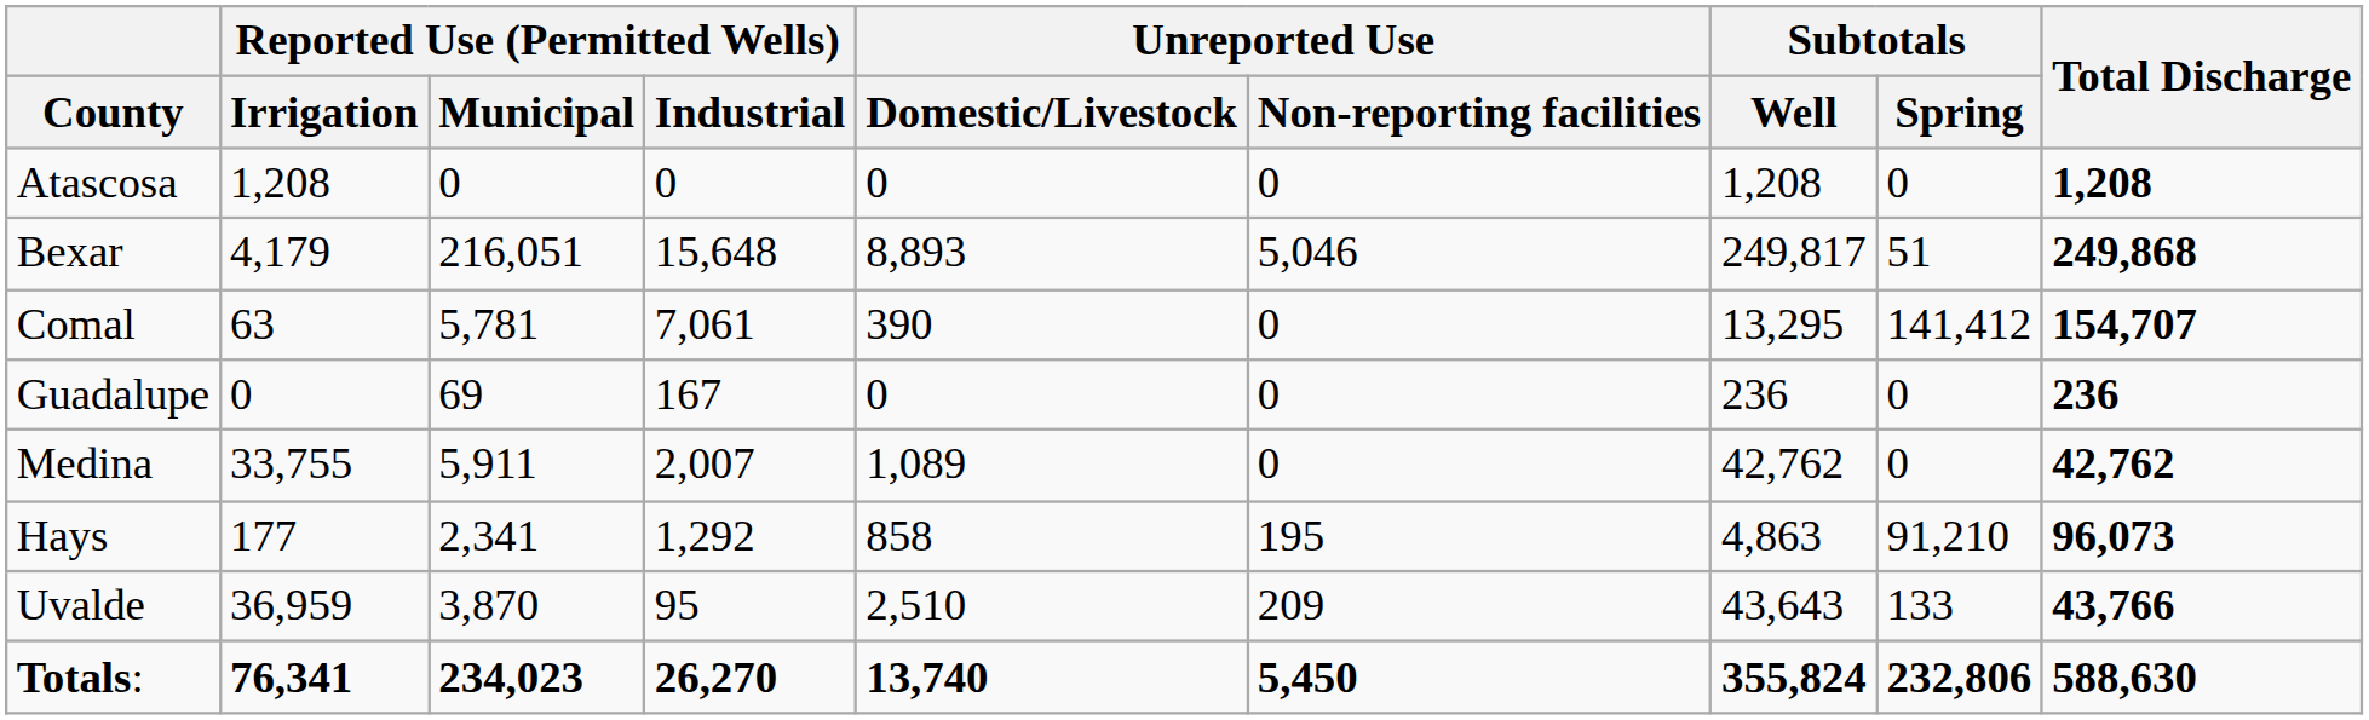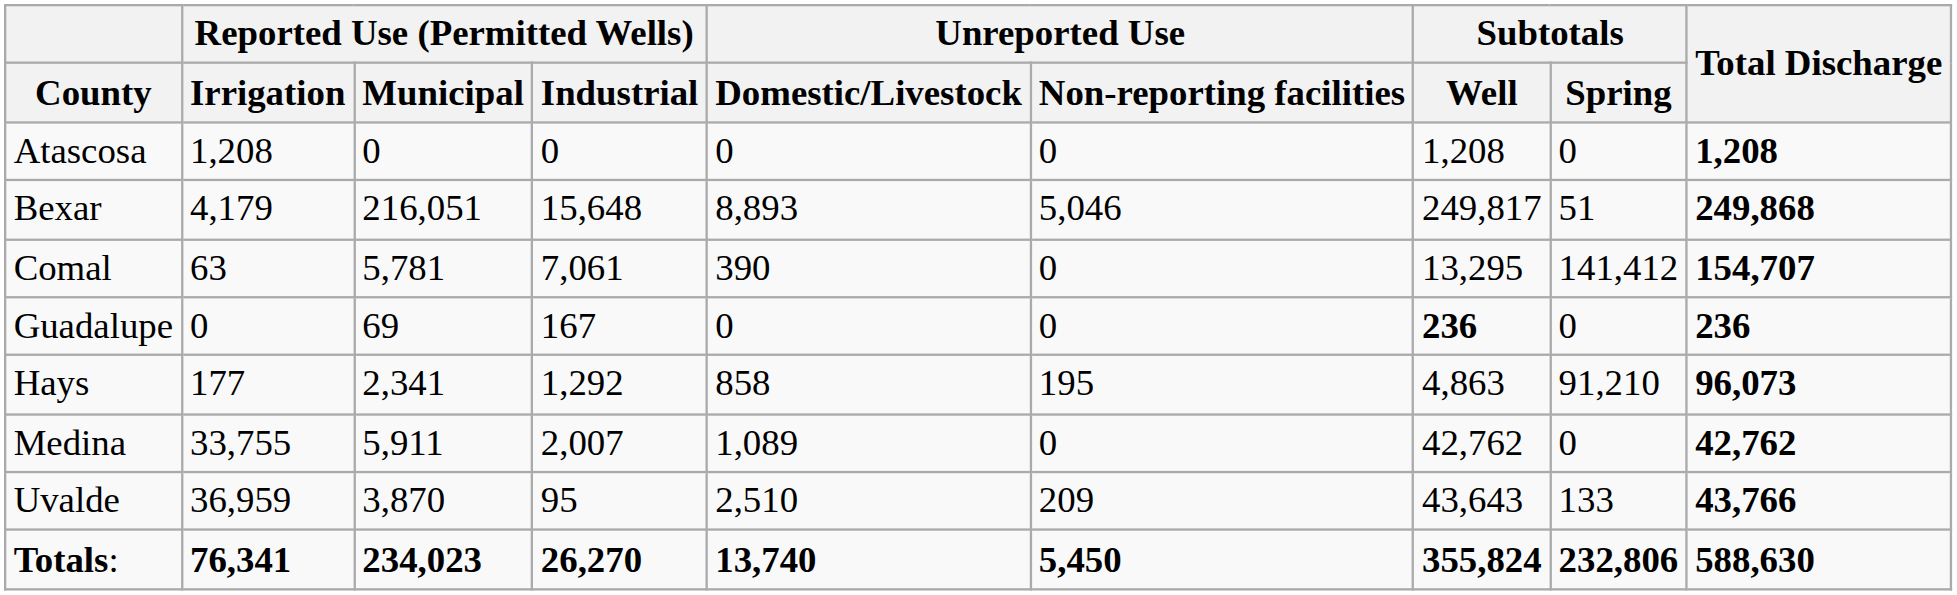 <table class="wikitable">
 <tr>
 <th></th>
 <th colspan="3">Reported Use (Permitted Wells)</th>
 <th colspan="2">Unreported Use</th>
 <th colspan="2">Subtotals</th>
 <th rowspan="2">Total Discharge</th>
 </tr>
 <tr>
 <th>County</th>
 <th>Irrigation</th>
 <th>Municipal</th>
 <th>Industrial</th>
 <th>Domestic/Livestock</th>
 <th>Non-reporting facilities</th>
 <th>Well</th>
 <th>Spring</th>
 </tr>
 <tr>
 <td>Atascosa</td>
 <td>1,208</td>
 <td>0</td>
 <td>0</td>
 <td>0</td>
 <td>0</td>
 <td>1,208</td>
 <td>0</td>
 <td><strong>1,208</strong></td>
 </tr>
 <tr>
 <td>Bexar</td>
 <td>4,179</td>
 <td>216,051</td>
 <td>15,648</td>
 <td>8,893</td>
 <td>5,046</td>
 <td>249,817</td>
 <td>51</td>
 <td><strong>249,868</strong></td>
 </tr>
 <tr>
 <td>Comal</td>
 <td>63</td>
 <td>5,781</td>
 <td>7,061</td>
 <td>390</td>
 <td>0</td>
 <td>13,295</td>
 <td>141,412</td>
 <td><strong>154,707</strong></td>
 </tr>
 <tr>
 <td>Guadalupe</td>
 <td>0</td>
 <td>69</td>
 <td>167</td>
 <td>0</td>
 <td>0</td>
-<td>236</td>
+<td><strong>236</strong></td>
 <td>0</td>
 <td><strong>236</strong></td>
+</tr>
+<tr>
+<td>Hays</td>
+<td>177</td>
+<td>2,341</td>
+<td>1,292</td>
+<td>858</td>
+<td>195</td>
+<td>4,863</td>
+<td>91,210</td>
+<td><strong>96,073</strong></td>
 </tr>
 <tr>
 <td>Medina</td>
 <td>33,755</td>
 <td>5,911</td>
 <td>2,007</td>
 <td>1,089</td>
 <td>0</td>
 <td>42,762</td>
 <td>0</td>
 <td><strong>42,762</strong></td>
-</tr>
-<tr>
-<td>Hays</td>
-<td>177</td>
-<td>2,341</td>
-<td>1,292</td>
-<td>858</td>
-<td>195</td>
-<td>4,863</td>
-<td>91,210</td>
-<td><strong>96,073</strong></td>
 </tr>
 <tr>
 <td>Uvalde</td>
 <td>36,959</td>
 <td>3,870</td>
 <td>95</td>
 <td>2,510</td>
 <td>209</td>
 <td>43,643</td>
 <td>133</td>
 <td><strong>43,766</strong></td>
 </tr>
 <tr>
 <td><strong>Totals</strong>:</td>
 <td><strong>76,341</strong></td>
 <td><strong>234,023</strong></td>
 <td><strong>26,270</strong></td>
 <td><strong>13,740</strong></td>
 <td><strong>5,450</strong></td>
 <td><strong>355,824</strong></td>
 <td><strong>232,806</strong></td>
 <td><strong>588,630</strong></td>
 </tr>
 </table>
